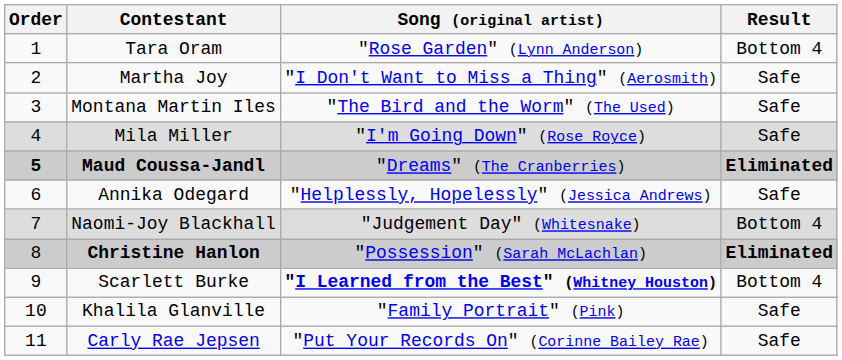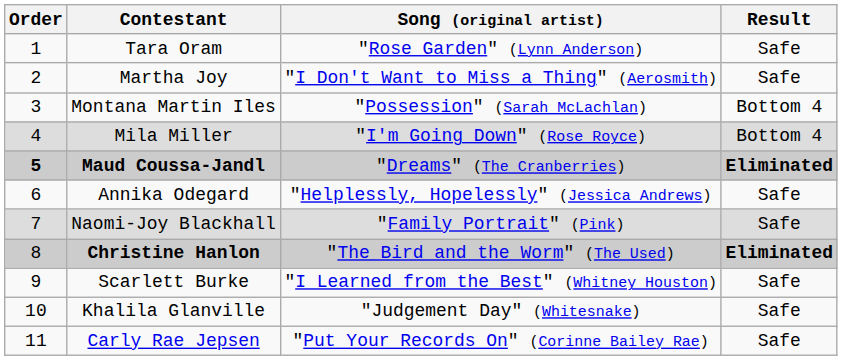 <table class="wikitable plainrowheaders" style="text-align:center;">
 <tr>
 <th>Order</th>
 <th>Contestant</th>
 <th>Song <small>(original artist)</small></th>
 <th>Result</th>
 </tr>
 <tr>
 <td>1</td>
 <td>Tara Oram</td>
 <td>"<a href='#'>Rose Garden</a>" <small>(<a href='#'>Lynn Anderson</a>)</small></td>
-<td>Bottom 4</td>
+<td>Safe</td>
 </tr>
 <tr>
 <td>2</td>
 <td>Martha Joy</td>
 <td>"<a href='#'>I Don't Want to Miss a Thing</a>" <small>(<a href='#'>Aerosmith</a>)</small></td>
 <td>Safe</td>
 </tr>
 <tr>
 <td>3</td>
 <td>Montana Martin Iles</td>
-<td>"<a href='#'>The Bird and the Worm</a>" <small>(<a href='#'>The Used</a>)</small></td>
-<td>Safe</td>
+<td>"<a href='#'>Possession</a>" <small>(<a href='#'>Sarah McLachlan</a>)</small></td>
+<td>Bottom 4</td>
 </tr>
 <tr style="background:#ddd;">
 <td>4</td>
 <td>Mila Miller</td>
 <td>"<a href='#'>I'm Going Down</a>" <small>(<a href='#'>Rose Royce</a>)</small></td>
-<td>Safe</td>
+<td>Bottom 4</td>
 </tr>
 <tr style="background:#ccc;">
 <td><strong>5</strong></td>
 <td><strong>Maud Coussa-Jandl</strong></td>
 <td>"<a href='#'>Dreams</a>" <small>(<a href='#'>The Cranberries</a>)</small></td>
 <td><strong>Eliminated</strong></td>
 </tr>
 <tr>
 <td>6</td>
 <td>Annika Odegard</td>
 <td>"<a href='#'>Helplessly, Hopelessly</a>" <small>(<a href='#'>Jessica Andrews</a>)</small></td>
 <td>Safe</td>
 </tr>
 <tr style="background:#ddd;">
 <td>7</td>
 <td>Naomi-Joy Blackhall</td>
-<td>"Judgement Day" <small>(<a href='#'>Whitesnake</a>)</small></td>
-<td>Bottom 4</td>
+<td>"<a href='#'>Family Portrait</a>" <small>(<a href='#'>Pink</a>)</small></td>
+<td>Safe</td>
 </tr>
 <tr style="background:#ccc;">
 <td>8</td>
 <td><strong>Christine Hanlon</strong></td>
-<td>"<a href='#'>Possession</a>" <small>(<a href='#'>Sarah McLachlan</a>)</small></td>
+<td>"<a href='#'>The Bird and the Worm</a>" <small>(<a href='#'>The Used</a>)</small></td>
 <td><strong>Eliminated</strong></td>
 </tr>
 <tr>
 <td>9</td>
 <td>Scarlett Burke</td>
-<td><strong>"<a href='#'>I Learned from the Best</a>" <small>(<a href='#'>Whitney Houston</a>)</small></strong></td>
-<td>Bottom 4</td>
+<td>"<a href='#'>I Learned from the Best</a>" <small>(<a href='#'>Whitney Houston</a>)</small></td>
+<td>Safe</td>
 </tr>
 <tr>
 <td>10</td>
 <td>Khalila Glanville</td>
-<td>"<a href='#'>Family Portrait</a>" <small>(<a href='#'>Pink</a>)</small></td>
+<td>"Judgement Day" <small>(<a href='#'>Whitesnake</a>)</small></td>
 <td>Safe</td>
 </tr>
 <tr>
 <td>11</td>
 <td><a href='#'>Carly Rae Jepsen</a></td>
 <td>"<a href='#'>Put Your Records On</a>" <small>(<a href='#'>Corinne Bailey Rae</a>)</small></td>
 <td>Safe</td>
 </tr>
 </table>
